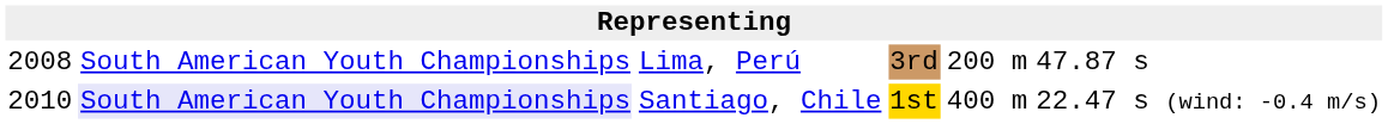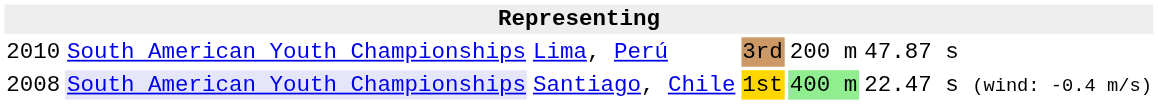 <table>
 <tr>
 <th bgcolor="#eeeeee" colspan="6">Representing </th>
 </tr>
 <tr>
-<td>2008</td>
+<td>2010</td>
 <td><a href='#'>South American Youth Championships</a></td>
 <td><a href='#'>Lima</a>, <a href='#'>Perú</a></td>
 <td bgcolor=cc9966>3rd</td>
 <td>200 m</td>
 <td>47.87 s</td>
 </tr>
 <tr>
-<td>2010</td>
+<td>2008</td>
 <td style="background: lavender;"><a href='#'>South American Youth Championships</a></td>
 <td><a href='#'>Santiago</a>, <a href='#'>Chile</a></td>
 <td bgcolor=gold>1st</td>
-<td>400 m</td>
+<td style="background: lightgreen;">400 m</td>
 <td>22.47 s <small>(wind: -0.4 m/s)</small></td>
 </tr>
 </table>
